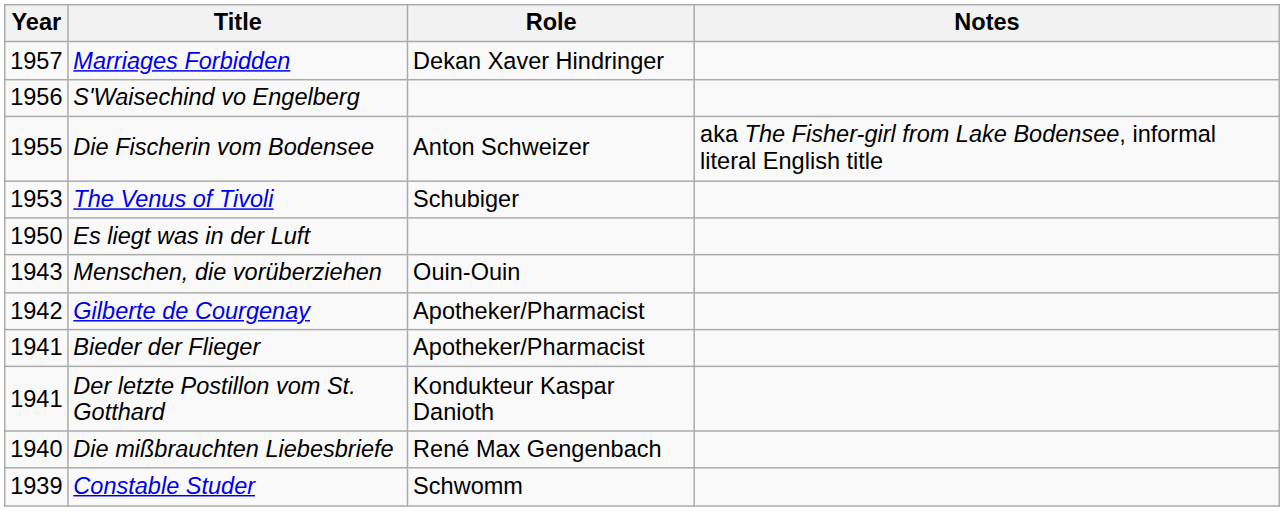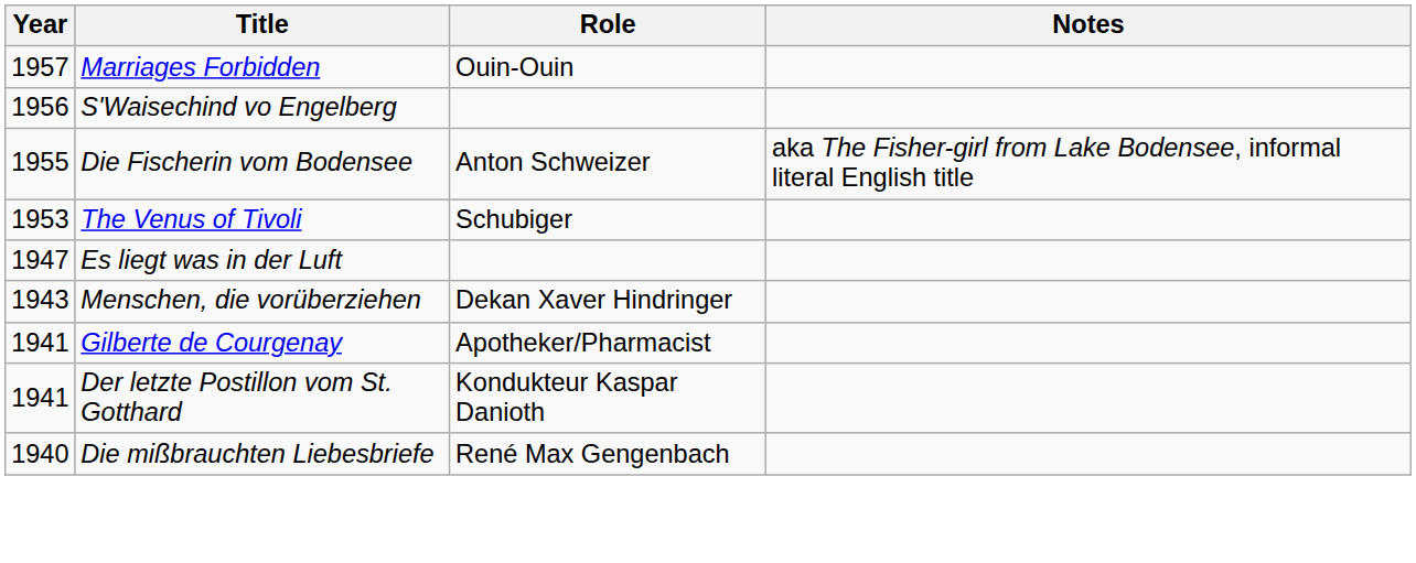 <table class="wikitable sortable">
 <tr>
 <th>Year</th>
 <th>Title</th>
 <th>Role</th>
 <th class="unsortable">Notes</th>
 </tr>
 <tr>
 <td>1957</td>
 <td><em><a href='#'>Marriages Forbidden</a></em></td>
-<td>Dekan Xaver Hindringer</td>
+<td>Ouin-Ouin</td>
 <td></td>
 </tr>
 <tr>
 <td>1956</td>
 <td><em>S'Waisechind vo Engelberg</em></td>
 <td></td>
 <td></td>
 </tr>
 <tr>
 <td>1955</td>
 <td><em>Die Fischerin vom Bodensee</em></td>
 <td>Anton Schweizer</td>
 <td>aka <em>The Fisher-girl from Lake Bodensee</em>, informal literal English title</td>
 </tr>
 <tr>
 <td>1953</td>
 <td><em><a href='#'>The Venus of Tivoli</a></em></td>
 <td>Schubiger</td>
 <td></td>
 </tr>
 <tr>
-<td>1950</td>
+<td>1947</td>
 <td><em>Es liegt was in der Luft</em></td>
 <td></td>
 <td></td>
 </tr>
 <tr>
 <td>1943</td>
 <td><em>Menschen, die vorüberziehen</em></td>
-<td>Ouin-Ouin</td>
-<td></td>
-</tr>
-<tr>
-<td>1942</td>
-<td><em><a href='#'>Gilberte de Courgenay</a></em></td>
-<td>Apotheker/Pharmacist</td>
+<td>Dekan Xaver Hindringer</td>
 <td></td>
 </tr>
 <tr>
 <td>1941</td>
-<td><em>Bieder der Flieger</em></td>
+<td><em><a href='#'>Gilberte de Courgenay</a></em></td>
 <td>Apotheker/Pharmacist</td>
 <td></td>
 </tr>
 <tr>
 <td>1941</td>
 <td><em>Der letzte Postillon vom St. Gotthard</em></td>
 <td>Kondukteur Kaspar Danioth</td>
 <td></td>
 </tr>
 <tr>
 <td>1940</td>
 <td><em>Die mißbrauchten Liebesbriefe</em></td>
 <td>René Max Gengenbach</td>
 <td></td>
 </tr>
-<tr>
-<td>1939</td>
-<td><em><a href='#'>Constable Studer  </a></em></td>
-<td>Schwomm</td>
-<td></td>
-</tr>
 </table>
